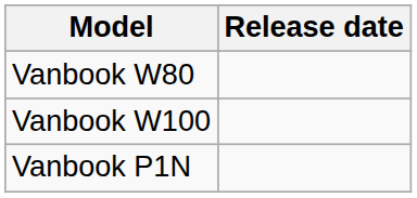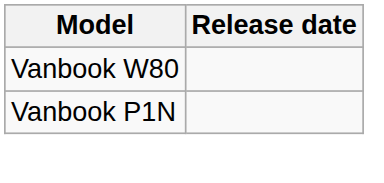 <table class="wikitable sortable">
 <tr>
 <th>Model</th>
 <th>Release date</th>
 </tr>
 <tr>
 <td>Vanbook W80</td>
 <td></td>
 </tr>
 <tr>
-<td>Vanbook W100</td>
-<td></td>
-</tr>
-<tr>
 <td>Vanbook P1N</td>
 <td></td>
 </tr>
 </table>
